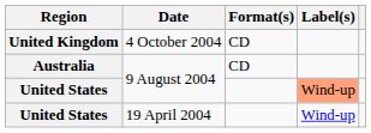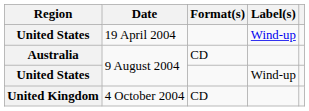 <table class="wikitable plainrowheaders">
 <tr>
 <th scope="col">Region</th>
 <th scope="col">Date</th>
 <th scope="col">Format(s)</th>
 <th scope="col">Label(s)</th>
 <th scope="col"></th>
 </tr>
 <tr>
-<th scope="row">United Kingdom</th>
-<td>4 October 2004</td>
-<td>CD</td>
+<th scope="row">United States</th>
+<td>19 April 2004</td>
 <td></td>
+<td><a href='#'>Wind-up</a></td>
 <td></td>
 </tr>
 <tr>
 <th scope="row">Australia</th>
 <td rowspan="2">9 August 2004</td>
 <td>CD</td>
 <td></td>
 <td></td>
 </tr>
 <tr>
 <th scope="row">United States</th>
 <td></td>
-<td style="background: lightsalmon;">Wind-up</td>
+<td>Wind-up</td>
 <td></td>
 </tr>
 <tr>
-<th scope="row">United States</th>
-<td>19 April 2004</td>
+<th scope="row">United Kingdom</th>
+<td>4 October 2004</td>
+<td>CD</td>
 <td></td>
-<td><a href='#'>Wind-up</a></td>
 <td></td>
 </tr>
 </table>
